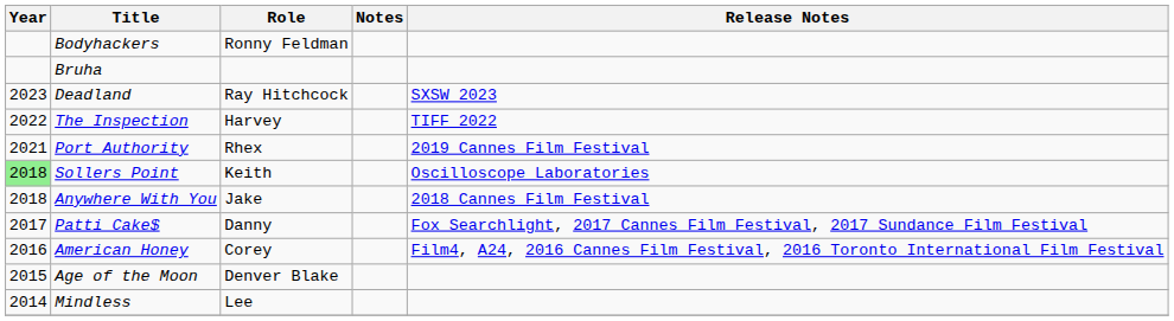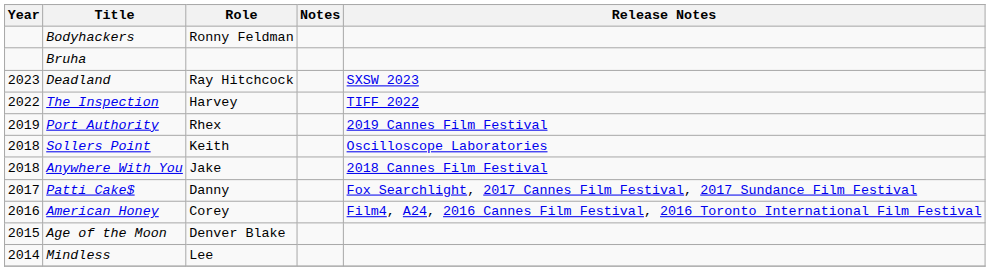 <table class="wikitable sortable">
 <tr>
 <th>Year</th>
 <th>Title</th>
 <th>Role</th>
 <th class="unsortable">Notes</th>
 <th class="unsortable">Release Notes</th>
 </tr>
 <tr>
 <td></td>
 <td><em> Bodyhackers </em></td>
 <td>Ronny Feldman</td>
 <td></td>
 <td></td>
 </tr>
 <tr>
 <td></td>
 <td><em> Bruha </em></td>
 <td></td>
 <td></td>
 </tr>
 <tr>
 <td>2023</td>
 <td><em> Deadland </em></td>
 <td>Ray Hitchcock</td>
 <td></td>
 <td><a href='#'> SXSW 2023</a></td>
 </tr>
 <tr>
 <td>2022</td>
 <td><em><a href='#'>The Inspection</a></em></td>
 <td>Harvey</td>
 <td></td>
 <td><a href='#'>TIFF 2022</a></td>
 </tr>
 <tr>
-<td>2021</td>
+<td>2019</td>
 <td><em><a href='#'>Port Authority</a></em></td>
 <td>Rhex</td>
 <td></td>
 <td><a href='#'>2019 Cannes Film Festival</a></td>
 </tr>
 <tr>
-<td style="background: lightgreen;">2018</td>
+<td>2018</td>
 <td><em><a href='#'>Sollers Point</a></em></td>
 <td>Keith</td>
 <td></td>
 <td><a href='#'>Oscilloscope Laboratories</a></td>
 </tr>
 <tr>
 <td>2018</td>
 <td><em><a href='#'>Anywhere With You</a></em></td>
 <td>Jake</td>
 <td></td>
 <td><a href='#'>2018 Cannes Film Festival</a></td>
 </tr>
 <tr>
 <td>2017</td>
 <td><em><a href='#'>Patti Cake$</a></em></td>
 <td>Danny</td>
 <td></td>
 <td><a href='#'>Fox Searchlight</a>, <a href='#'>2017 Cannes Film Festival</a>, <a href='#'>2017 Sundance Film Festival</a></td>
 </tr>
 <tr>
 <td>2016</td>
 <td><em><a href='#'>American Honey</a></em></td>
 <td>Corey</td>
 <td></td>
 <td><a href='#'>Film4</a>, <a href='#'>A24</a>, <a href='#'>2016 Cannes Film Festival</a>, <a href='#'>2016 Toronto International Film Festival</a></td>
 </tr>
 <tr>
 <td>2015</td>
 <td><em>Age of the Moon</em></td>
 <td>Denver Blake</td>
 <td></td>
 <td></td>
 </tr>
 <tr>
 <td>2014</td>
 <td><em>Mindless</em></td>
 <td>Lee</td>
 <td></td>
 <td></td>
 </tr>
 <tr>
 </tr>
 </table>
